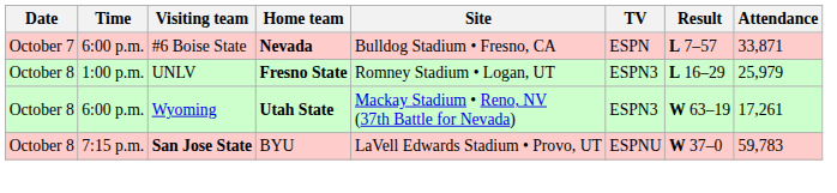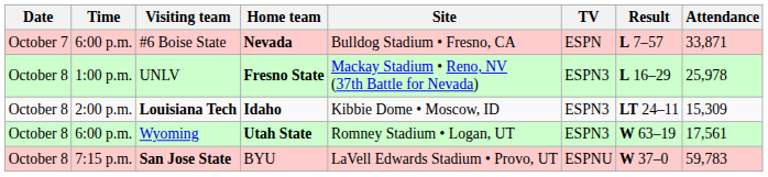 <table class="wikitable" style="font-size:95%;">
 <tr>
 <th>Date</th>
 <th>Time</th>
 <th>Visiting team</th>
 <th>Home team</th>
 <th>Site</th>
 <th>TV</th>
 <th>Result</th>
 <th>Attendance</th>
 </tr>
 <tr style="background:#fcc;">
 <td>October 7</td>
 <td>6:00 p.m.</td>
 <td>#6  Boise State</td>
 <td><strong>Nevada</strong></td>
 <td>Bulldog Stadium • Fresno, CA</td>
 <td>ESPN</td>
 <td><strong>L</strong> 7–57</td>
 <td>33,871</td>
 </tr>
 <tr style="background:#cfc;">
 <td>October 8</td>
 <td>1:00 p.m.</td>
 <td>UNLV</td>
 <td><strong>Fresno State</strong></td>
-<td>Romney Stadium • Logan, UT</td>
+<td><a href='#'>Mackay Stadium</a> • <a href='#'>Reno, NV</a><br>(<a href='#'>37th Battle for Nevada</a>)</td>
 <td>ESPN3</td>
 <td><strong>L</strong> 16–29</td>
-<td>25,979</td>
+<td>25,978</td>
+</tr>
+<tr style=>
+<td>October 8</td>
+<td>2:00 p.m.</td>
+<td><strong>Louisiana Tech</strong></td>
+<td><strong>Idaho</strong></td>
+<td>Kibbie Dome • Moscow, ID</td>
+<td>ESPN3</td>
+<td><strong>LT</strong> 24–11</td>
+<td>15,309</td>
 </tr>
 <tr style="background:#cfc;">
 <td>October 8</td>
 <td>6:00 p.m.</td>
 <td><a href='#'>Wyoming</a></td>
 <td><strong>Utah State</strong></td>
-<td><a href='#'>Mackay Stadium</a> • <a href='#'>Reno, NV</a><br>(<a href='#'>37th Battle for Nevada</a>)</td>
+<td>Romney Stadium • Logan, UT</td>
 <td>ESPN3</td>
 <td><strong>W</strong> 63–19</td>
-<td>17,261</td>
+<td>17,561</td>
 </tr>
 <tr style="background:#fcc;">
 <td>October 8</td>
 <td>7:15 p.m.</td>
 <td><strong>San Jose State</strong></td>
 <td>BYU</td>
 <td>LaVell Edwards Stadium • Provo, UT</td>
 <td>ESPNU</td>
 <td><strong>W</strong> 37–0</td>
 <td>59,783</td>
 </tr>
 </table>
